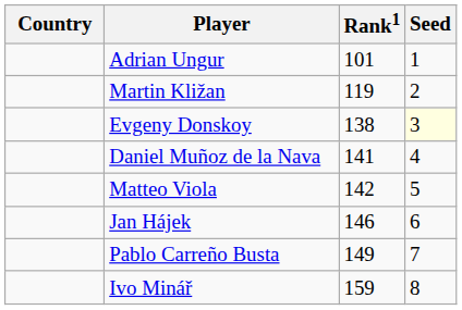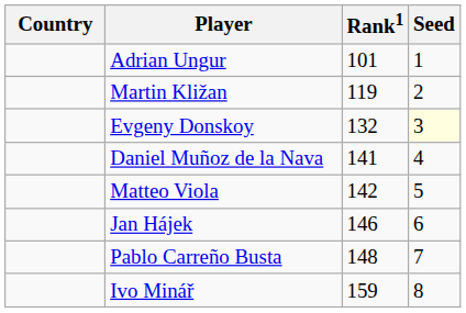 <table class="sortable wikitable">
 <tr>
 <th width="70">Country</th>
 <th width="175">Player</th>
 <th>Rank<sup>1</sup></th>
 <th>Seed</th>
 </tr>
 <tr>
 <td></td>
 <td><a href='#'>Adrian Ungur</a></td>
 <td>101</td>
 <td>1</td>
 </tr>
 <tr>
 <td></td>
 <td><a href='#'>Martin Kližan</a></td>
 <td>119</td>
 <td>2</td>
 </tr>
 <tr>
 <td></td>
 <td><a href='#'>Evgeny Donskoy</a></td>
-<td>138</td>
+<td>132</td>
 <td style="background: lightyellow;">3</td>
 </tr>
 <tr>
 <td></td>
 <td><a href='#'>Daniel Muñoz de la Nava</a></td>
 <td>141</td>
 <td>4</td>
 </tr>
 <tr>
 <td></td>
 <td><a href='#'>Matteo Viola</a></td>
 <td>142</td>
 <td>5</td>
 </tr>
 <tr>
 <td></td>
 <td><a href='#'>Jan Hájek</a></td>
 <td>146</td>
 <td>6</td>
 </tr>
 <tr>
 <td></td>
 <td><a href='#'>Pablo Carreño Busta</a></td>
-<td>149</td>
+<td>148</td>
 <td>7</td>
 </tr>
 <tr>
 <td></td>
 <td><a href='#'>Ivo Minář</a></td>
 <td>159</td>
 <td>8</td>
 </tr>
 </table>
